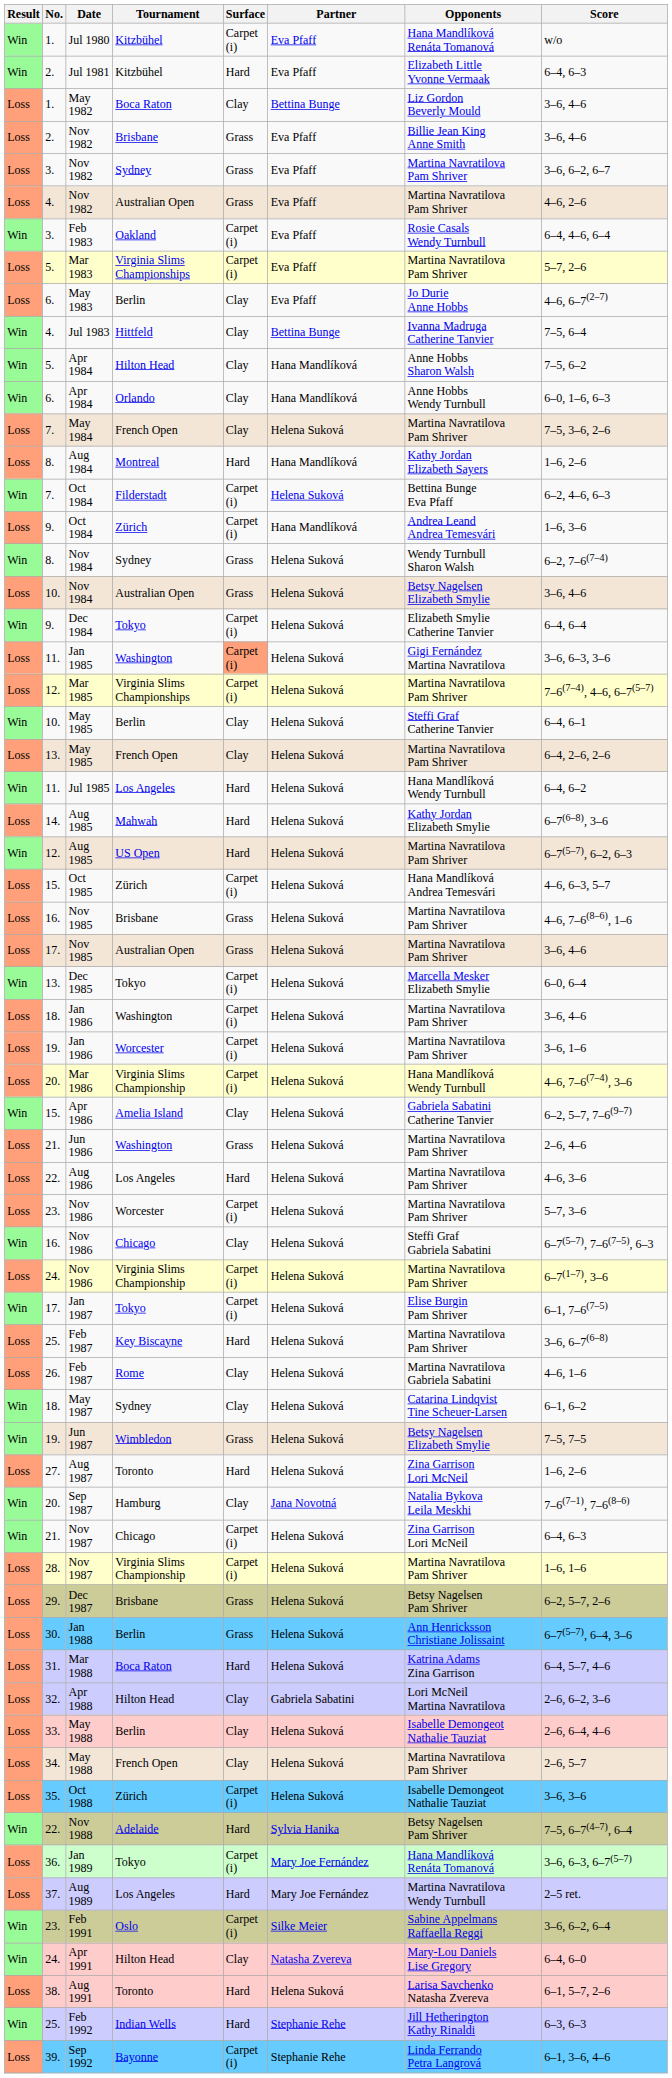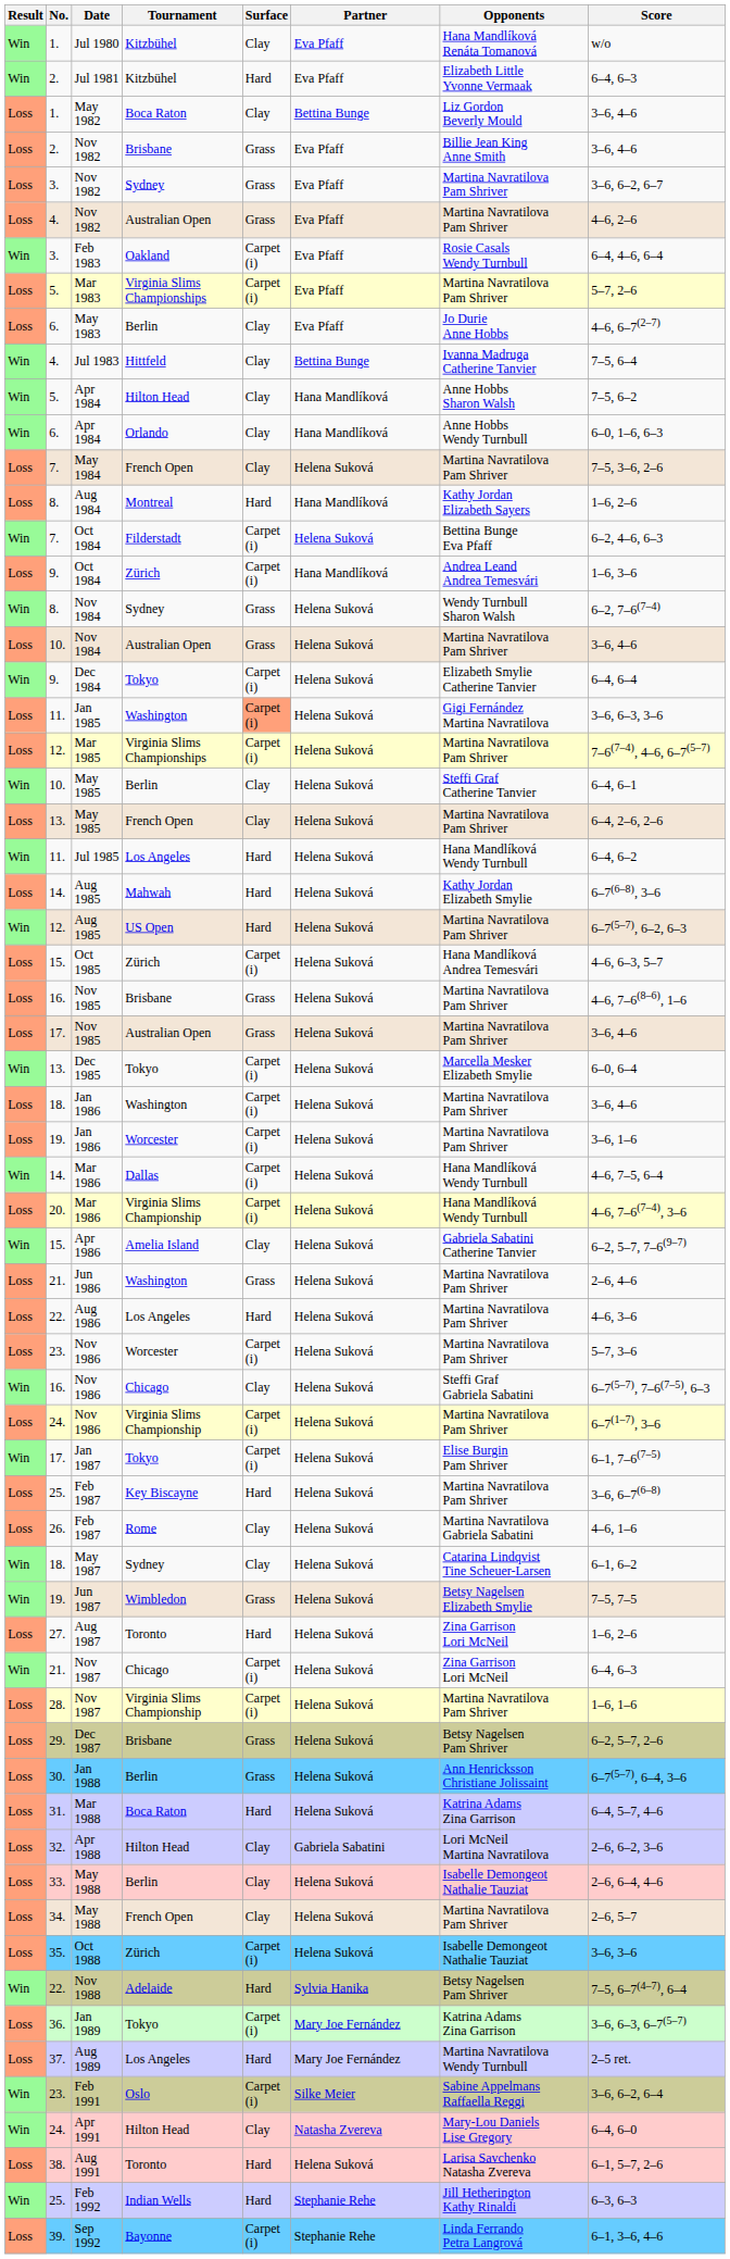 <table class="sortable wikitable">
 <tr>
 <th>Result</th>
 <th style="width:20px" class="unsortable">No.</th>
 <th style="width:55px">Date</th>
 <th style="width:140px">Tournament</th>
 <th style="width:50px">Surface</th>
 <th style="width:175px">Partner</th>
 <th style="width:175px">Opponents</th>
 <th style="width:160px" class="unsortable">Score</th>
 </tr>
 <tr>
 <td style="background:#98fb98;">Win</td>
 <td>1.</td>
 <td>Jul 1980</td>
 <td><a href='#'>Kitzbühel</a></td>
-<td>Carpet (i)</td>
+<td>Clay</td>
 <td> <a href='#'>Eva Pfaff</a></td>
 <td> <a href='#'>Hana Mandlíková</a> <br>  <a href='#'>Renáta Tomanová</a></td>
 <td>w/o</td>
 </tr>
 <tr>
 <td style="background:#98fb98;">Win</td>
 <td>2.</td>
 <td>Jul 1981</td>
 <td>Kitzbühel</td>
 <td>Hard</td>
 <td> Eva Pfaff</td>
 <td> <a href='#'>Elizabeth Little</a> <br>  <a href='#'>Yvonne Vermaak</a></td>
 <td>6–4, 6–3</td>
 </tr>
 <tr>
 <td style="background:#ffa07a;">Loss</td>
 <td>1.</td>
 <td>May 1982</td>
 <td><a href='#'>Boca Raton</a></td>
 <td>Clay</td>
 <td> <a href='#'>Bettina Bunge</a></td>
 <td> <a href='#'>Liz Gordon</a> <br>  <a href='#'>Beverly Mould</a></td>
 <td>3–6, 4–6</td>
 </tr>
 <tr>
 <td style="background:#ffa07a;">Loss</td>
 <td>2.</td>
 <td>Nov 1982</td>
 <td><a href='#'>Brisbane</a></td>
 <td>Grass</td>
 <td> Eva Pfaff</td>
 <td> <a href='#'>Billie Jean King</a> <br>  <a href='#'>Anne Smith</a></td>
 <td>3–6, 4–6</td>
 </tr>
 <tr>
 <td style="background:#ffa07a;">Loss</td>
 <td>3.</td>
 <td>Nov 1982</td>
 <td><a href='#'>Sydney</a></td>
 <td>Grass</td>
 <td> Eva Pfaff</td>
 <td> <a href='#'>Martina Navratilova</a> <br>  <a href='#'>Pam Shriver</a></td>
 <td>3–6, 6–2, 6–7</td>
 </tr>
 <tr style="background:#f3e6d7;">
 <td style="background:#ffa07a;">Loss</td>
 <td>4.</td>
 <td>Nov 1982</td>
 <td>Australian Open</td>
 <td>Grass</td>
 <td> Eva Pfaff</td>
 <td> Martina Navratilova <br>  Pam Shriver</td>
 <td>4–6, 2–6</td>
 </tr>
 <tr>
 <td style="background:#98fb98;">Win</td>
 <td>3.</td>
 <td>Feb 1983</td>
 <td><a href='#'>Oakland</a></td>
 <td>Carpet (i)</td>
 <td> Eva Pfaff</td>
 <td> <a href='#'>Rosie Casals</a> <br>  <a href='#'>Wendy Turnbull</a></td>
 <td>6–4, 4–6, 6–4</td>
 </tr>
 <tr bgcolor="#ffffcc">
 <td style="background:#ffa07a;">Loss</td>
 <td>5.</td>
 <td>Mar 1983</td>
 <td><a href='#'>Virginia Slims Championships</a></td>
 <td>Carpet (i)</td>
 <td> Eva Pfaff</td>
 <td> Martina Navratilova <br>  Pam Shriver</td>
 <td>5–7, 2–6</td>
 </tr>
 <tr>
 <td style="background:#ffa07a;">Loss</td>
 <td>6.</td>
 <td>May 1983</td>
 <td>Berlin</td>
 <td>Clay</td>
 <td> Eva Pfaff</td>
 <td> <a href='#'>Jo Durie</a> <br>  <a href='#'>Anne Hobbs</a></td>
 <td>4–6, 6–7<sup>(2–7)</sup></td>
 </tr>
 <tr>
 <td style="background:#98fb98;">Win</td>
 <td>4.</td>
 <td>Jul 1983</td>
 <td><a href='#'>Hittfeld</a></td>
 <td>Clay</td>
 <td> <a href='#'>Bettina Bunge</a></td>
 <td> <a href='#'>Ivanna Madruga</a> <br>  <a href='#'>Catherine Tanvier</a></td>
 <td>7–5, 6–4</td>
 </tr>
 <tr>
 <td style="background:#98fb98;">Win</td>
 <td>5.</td>
 <td>Apr 1984</td>
 <td><a href='#'>Hilton Head</a></td>
 <td>Clay</td>
 <td> Hana Mandlíková</td>
 <td> Anne Hobbs <br>  <a href='#'>Sharon Walsh</a></td>
 <td>7–5, 6–2</td>
 </tr>
 <tr>
 <td style="background:#98fb98;">Win</td>
 <td>6.</td>
 <td>Apr 1984</td>
 <td><a href='#'>Orlando</a></td>
 <td>Clay</td>
 <td> Hana Mandlíková</td>
 <td> Anne Hobbs <br>  Wendy Turnbull</td>
 <td>6–0, 1–6, 6–3</td>
 </tr>
 <tr style="background:#f3e6d7;">
 <td style="background:#ffa07a;">Loss</td>
 <td>7.</td>
 <td>May 1984</td>
 <td>French Open</td>
 <td>Clay</td>
 <td> Helena Suková</td>
 <td> Martina Navratilova <br>  Pam Shriver</td>
 <td>7–5, 3–6, 2–6</td>
 </tr>
 <tr>
 <td style="background:#ffa07a;">Loss</td>
 <td>8.</td>
 <td>Aug 1984</td>
 <td><a href='#'>Montreal</a></td>
 <td>Hard</td>
 <td> Hana Mandlíková</td>
 <td> <a href='#'>Kathy Jordan</a> <br>  <a href='#'>Elizabeth Sayers</a></td>
 <td>1–6, 2–6</td>
 </tr>
 <tr>
 <td style="background:#98fb98;">Win</td>
 <td>7.</td>
 <td>Oct 1984</td>
 <td><a href='#'>Filderstadt</a></td>
 <td>Carpet (i)</td>
 <td> <a href='#'>Helena Suková</a></td>
 <td> Bettina Bunge <br>  Eva Pfaff</td>
 <td>6–2, 4–6, 6–3</td>
 </tr>
 <tr>
 <td style="background:#ffa07a;">Loss</td>
 <td>9.</td>
 <td>Oct 1984</td>
 <td><a href='#'>Zürich</a></td>
 <td>Carpet (i)</td>
 <td> Hana Mandlíková</td>
 <td> <a href='#'>Andrea Leand</a> <br>  <a href='#'>Andrea Temesvári</a></td>
 <td>1–6, 3–6</td>
 </tr>
 <tr>
 <td style="background:#98fb98;">Win</td>
 <td>8.</td>
 <td>Nov 1984</td>
 <td>Sydney</td>
 <td>Grass</td>
 <td> Helena Suková</td>
 <td> Wendy Turnbull <br>  Sharon Walsh</td>
 <td>6–2, 7–6<sup>(7–4)</sup></td>
 </tr>
 <tr style="background:#f3e6d7;">
 <td style="background:#ffa07a;">Loss</td>
 <td>10.</td>
 <td>Nov 1984</td>
 <td>Australian Open</td>
 <td>Grass</td>
 <td> Helena Suková</td>
-<td> <a href='#'>Betsy Nagelsen</a> <br>  <a href='#'>Elizabeth Smylie</a></td>
+<td> Martina Navratilova <br>  Pam Shriver</td>
 <td>3–6, 4–6</td>
 </tr>
 <tr>
 <td style="background:#98fb98;">Win</td>
 <td>9.</td>
 <td>Dec 1984</td>
 <td><a href='#'>Tokyo</a></td>
 <td>Carpet (i)</td>
 <td> Helena Suková</td>
 <td> Elizabeth Smylie <br>  Catherine Tanvier</td>
 <td>6–4, 6–4</td>
 </tr>
 <tr>
 <td style="background:#ffa07a;">Loss</td>
 <td>11.</td>
 <td>Jan 1985</td>
 <td><a href='#'>Washington</a></td>
 <td style="background: lightsalmon;">Carpet (i)</td>
 <td> Helena Suková</td>
 <td> <a href='#'>Gigi Fernández</a> <br>  Martina Navratilova</td>
 <td>3–6, 6–3, 3–6</td>
 </tr>
 <tr bgcolor="#ffffcc">
 <td style="background:#ffa07a;">Loss</td>
 <td>12.</td>
 <td>Mar 1985</td>
 <td>Virginia Slims Championships</td>
 <td>Carpet (i)</td>
 <td> Helena Suková</td>
 <td> Martina Navratilova <br>  Pam Shriver</td>
 <td>7–6<sup>(7–4)</sup>, 4–6, 6–7<sup>(5–7)</sup></td>
 </tr>
 <tr>
 <td style="background:#98fb98;">Win</td>
 <td>10.</td>
 <td>May 1985</td>
 <td>Berlin</td>
 <td>Clay</td>
 <td> Helena Suková</td>
 <td> <a href='#'>Steffi Graf</a> <br>  Catherine Tanvier</td>
 <td>6–4, 6–1</td>
 </tr>
 <tr style="background:#f3e6d7;">
 <td style="background:#ffa07a;">Loss</td>
 <td>13.</td>
 <td>May 1985</td>
 <td>French Open</td>
 <td>Clay</td>
 <td> Helena Suková</td>
 <td> Martina Navratilova <br>  Pam Shriver</td>
 <td>6–4, 2–6, 2–6</td>
 </tr>
 <tr>
 <td style="background:#98fb98;">Win</td>
 <td>11.</td>
 <td>Jul 1985</td>
 <td><a href='#'>Los Angeles</a></td>
 <td>Hard</td>
 <td> Helena Suková</td>
 <td> Hana Mandlíková <br>  Wendy Turnbull</td>
 <td>6–4, 6–2</td>
 </tr>
 <tr>
 <td style="background:#ffa07a;">Loss</td>
 <td>14.</td>
 <td>Aug 1985</td>
 <td><a href='#'>Mahwah</a></td>
 <td>Hard</td>
 <td> Helena Suková</td>
 <td> <a href='#'>Kathy Jordan</a> <br>  Elizabeth Smylie</td>
 <td>6–7<sup>(6–8)</sup>, 3–6</td>
 </tr>
 <tr style="background:#f3e6d7;">
 <td style="background:#98fb98;">Win</td>
 <td>12.</td>
 <td>Aug 1985</td>
 <td><a href='#'>US Open</a></td>
 <td>Hard</td>
 <td> Helena Suková</td>
 <td> Martina Navratilova <br>  Pam Shriver</td>
 <td>6–7<sup>(5–7)</sup>, 6–2, 6–3</td>
 </tr>
 <tr>
 <td style="background:#ffa07a;">Loss</td>
 <td>15.</td>
 <td>Oct 1985</td>
 <td>Zürich</td>
 <td>Carpet (i)</td>
 <td> Helena Suková</td>
 <td> Hana Mandlíková <br>  Andrea Temesvári</td>
 <td>4–6, 6–3, 5–7</td>
 </tr>
 <tr>
 <td style="background:#ffa07a;">Loss</td>
 <td>16.</td>
 <td>Nov 1985</td>
 <td>Brisbane</td>
 <td>Grass</td>
 <td> Helena Suková</td>
 <td> Martina Navratilova <br>  Pam Shriver</td>
 <td>4–6, 7–6<sup>(8–6)</sup>, 1–6</td>
 </tr>
 <tr style="background:#f3e6d7;">
 <td style="background:#ffa07a;">Loss</td>
 <td>17.</td>
 <td>Nov 1985</td>
 <td>Australian Open</td>
 <td>Grass</td>
 <td> Helena Suková</td>
 <td> Martina Navratilova <br>  Pam Shriver</td>
 <td>3–6, 4–6</td>
 </tr>
 <tr>
 <td style="background:#98fb98;">Win</td>
 <td>13.</td>
 <td>Dec 1985</td>
 <td>Tokyo</td>
 <td>Carpet (i)</td>
 <td> Helena Suková</td>
 <td> <a href='#'>Marcella Mesker</a> <br>  Elizabeth Smylie</td>
 <td>6–0, 6–4</td>
 </tr>
 <tr>
 <td style="background:#ffa07a;">Loss</td>
 <td>18.</td>
 <td>Jan 1986</td>
 <td>Washington</td>
 <td>Carpet (i)</td>
 <td> Helena Suková</td>
 <td> Martina Navratilova <br>  Pam Shriver</td>
 <td>3–6, 4–6</td>
 </tr>
 <tr>
 <td style="background:#ffa07a;">Loss</td>
 <td>19.</td>
 <td>Jan 1986</td>
 <td><a href='#'>Worcester</a></td>
 <td>Carpet (i)</td>
 <td> Helena Suková</td>
 <td> Martina Navratilova <br>  Pam Shriver</td>
 <td>3–6, 1–6</td>
 </tr>
+<tr>
+<td style="background:#98fb98;">Win</td>
+<td>14.</td>
+<td>Mar 1986</td>
+<td><a href='#'>Dallas</a></td>
+<td>Carpet (i)</td>
+<td> Helena Suková</td>
+<td> Hana Mandlíková <br>  Wendy Turnbull</td>
+<td>4–6, 7–5, 6–4</td>
+</tr>
 <tr bgcolor="#ffffcc">
 <td style="background:#ffa07a;">Loss</td>
 <td>20.</td>
 <td>Mar 1986</td>
 <td>Virginia Slims Championship</td>
 <td>Carpet (i)</td>
 <td> Helena Suková</td>
 <td> Hana Mandlíková <br>  Wendy Turnbull</td>
 <td>4–6, 7–6<sup>(7–4)</sup>, 3–6</td>
 </tr>
 <tr>
 <td style="background:#98fb98;">Win</td>
 <td>15.</td>
 <td>Apr 1986</td>
 <td><a href='#'>Amelia Island</a></td>
 <td>Clay</td>
 <td> Helena Suková</td>
 <td> <a href='#'>Gabriela Sabatini</a> <br>  Catherine Tanvier</td>
 <td>6–2, 5–7, 7–6<sup>(9–7)</sup></td>
 </tr>
 <tr>
 <td style="background:#ffa07a;">Loss</td>
 <td>21.</td>
 <td>Jun 1986</td>
 <td><a href='#'>Washington</a></td>
 <td>Grass</td>
 <td> Helena Suková</td>
 <td> Martina Navratilova <br>  Pam Shriver</td>
 <td>2–6, 4–6</td>
 </tr>
 <tr>
 <td style="background:#ffa07a;">Loss</td>
 <td>22.</td>
 <td>Aug 1986</td>
 <td>Los Angeles</td>
 <td>Hard</td>
 <td> Helena Suková</td>
 <td> Martina Navratilova <br>  Pam Shriver</td>
 <td>4–6, 3–6</td>
 </tr>
 <tr>
 <td style="background:#ffa07a;">Loss</td>
 <td>23.</td>
 <td>Nov 1986</td>
 <td>Worcester</td>
 <td>Carpet (i)</td>
 <td> Helena Suková</td>
 <td> Martina Navratilova <br>  Pam Shriver</td>
 <td>5–7, 3–6</td>
 </tr>
 <tr>
 <td style="background:#98fb98;">Win</td>
 <td>16.</td>
 <td>Nov 1986</td>
 <td><a href='#'>Chicago</a></td>
 <td>Clay</td>
 <td> Helena Suková</td>
 <td> Steffi Graf <br>  Gabriela Sabatini</td>
 <td>6–7<sup>(5–7)</sup>, 7–6<sup>(7–5)</sup>, 6–3</td>
 </tr>
 <tr bgcolor="#ffffcc">
 <td style="background:#ffa07a;">Loss</td>
 <td>24.</td>
 <td>Nov 1986</td>
 <td>Virginia Slims Championship</td>
 <td>Carpet (i)</td>
 <td> Helena Suková</td>
 <td> Martina Navratilova <br>  Pam Shriver</td>
 <td>6–7<sup>(1–7)</sup>, 3–6</td>
 </tr>
 <tr>
 <td style="background:#98fb98;">Win</td>
 <td>17.</td>
 <td>Jan 1987</td>
 <td><a href='#'>Tokyo</a></td>
 <td>Carpet (i)</td>
 <td> Helena Suková</td>
 <td> <a href='#'>Elise Burgin</a> <br>  Pam Shriver</td>
 <td>6–1, 7–6<sup>(7–5)</sup></td>
 </tr>
 <tr>
 <td style="background:#ffa07a;">Loss</td>
 <td>25.</td>
 <td>Feb 1987</td>
 <td><a href='#'>Key Biscayne</a></td>
 <td>Hard</td>
 <td> Helena Suková</td>
 <td> Martina Navratilova <br>  Pam Shriver</td>
 <td>3–6, 6–7<sup>(6–8)</sup></td>
 </tr>
 <tr>
 <td style="background:#ffa07a;">Loss</td>
 <td>26.</td>
 <td>Feb 1987</td>
 <td><a href='#'>Rome</a></td>
 <td>Clay</td>
 <td> Helena Suková</td>
 <td> Martina Navratilova <br>  Gabriela Sabatini</td>
 <td>4–6, 1–6</td>
 </tr>
 <tr>
 <td style="background:#98fb98;">Win</td>
 <td>18.</td>
 <td>May 1987</td>
 <td>Sydney</td>
 <td>Clay</td>
 <td> Helena Suková</td>
 <td> <a href='#'>Catarina Lindqvist</a> <br>  <a href='#'>Tine Scheuer-Larsen</a></td>
 <td>6–1, 6–2</td>
 </tr>
 <tr style="background:#f3e6d7;">
 <td style="background:#98fb98;">Win</td>
 <td>19.</td>
 <td>Jun 1987</td>
 <td><a href='#'>Wimbledon</a></td>
 <td>Grass</td>
 <td> Helena Suková</td>
 <td> <a href='#'>Betsy Nagelsen</a> <br>  <a href='#'>Elizabeth Smylie</a></td>
 <td>7–5, 7–5</td>
 </tr>
 <tr>
 <td style="background:#ffa07a;">Loss</td>
 <td>27.</td>
 <td>Aug 1987</td>
 <td>Toronto</td>
 <td>Hard</td>
 <td> Helena Suková</td>
 <td> <a href='#'>Zina Garrison</a> <br>  <a href='#'>Lori McNeil</a></td>
 <td>1–6, 2–6</td>
 </tr>
 <tr>
 <td style="background:#98fb98;">Win</td>
-<td>20.</td>
-<td>Sep 1987</td>
-<td>Hamburg</td>
-<td>Clay</td>
-<td> <a href='#'>Jana Novotná</a></td>
-<td> <a href='#'>Natalia Bykova</a> <br>  <a href='#'>Leila Meskhi</a></td>
-<td>7–6<sup>(7–1)</sup>, 7–6<sup>(8–6)</sup></td>
-</tr>
-<tr>
-<td style="background:#98fb98;">Win</td>
 <td>21.</td>
 <td>Nov 1987</td>
 <td>Chicago</td>
 <td>Carpet (i)</td>
 <td> Helena Suková</td>
 <td> <a href='#'>Zina Garrison</a> <br>  Lori McNeil</td>
 <td>6–4, 6–3</td>
 </tr>
 <tr bgcolor="#ffffcc">
 <td style="background:#ffa07a;">Loss</td>
 <td>28.</td>
 <td>Nov 1987</td>
 <td>Virginia Slims Championship</td>
 <td>Carpet (i)</td>
 <td> Helena Suková</td>
 <td> Martina Navratilova <br>  Pam Shriver</td>
 <td>1–6, 1–6</td>
 </tr>
 <tr style="background:#cc9;">
 <td style="background:#ffa07a;">Loss</td>
 <td>29.</td>
 <td>Dec 1987</td>
 <td>Brisbane</td>
 <td>Grass</td>
 <td> Helena Suková</td>
 <td> Betsy Nagelsen <br>  Pam Shriver</td>
 <td>6–2, 5–7, 2–6</td>
 </tr>
 <tr style="background:#6cf;">
 <td style="background:#ffa07a;">Loss</td>
 <td>30.</td>
 <td>Jan 1988</td>
 <td>Berlin</td>
 <td>Grass</td>
 <td> Helena Suková</td>
 <td> <a href='#'>Ann Henricksson</a> <br>  <a href='#'>Christiane Jolissaint</a></td>
 <td>6–7<sup>(5–7)</sup>, 6–4, 3–6</td>
 </tr>
 <tr style="background:#ccf;">
 <td style="background:#ffa07a;">Loss</td>
 <td>31.</td>
 <td>Mar 1988</td>
 <td><a href='#'>Boca Raton</a></td>
 <td>Hard</td>
 <td> Helena Suková</td>
 <td> <a href='#'>Katrina Adams</a> <br>  Zina Garrison</td>
 <td>6–4, 5–7, 4–6</td>
 </tr>
 <tr style="background:#ccf;">
 <td style="background:#ffa07a;">Loss</td>
 <td>32.</td>
 <td>Apr 1988</td>
 <td>Hilton Head</td>
 <td>Clay</td>
 <td> Gabriela Sabatini</td>
 <td> Lori McNeil <br>  Martina Navratilova</td>
 <td>2–6, 6–2, 3–6</td>
 </tr>
 <tr style="background:#fcc;">
 <td style="background:#ffa07a;">Loss</td>
 <td>33.</td>
 <td>May 1988</td>
 <td>Berlin</td>
 <td>Clay</td>
 <td> Helena Suková</td>
 <td> <a href='#'>Isabelle Demongeot</a> <br>  <a href='#'>Nathalie Tauziat</a></td>
 <td>2–6, 6–4, 4–6</td>
 </tr>
 <tr style="background:#f3e6d7;">
 <td style="background:#ffa07a;">Loss</td>
 <td>34.</td>
 <td>May 1988</td>
 <td>French Open</td>
 <td>Clay</td>
 <td> Helena Suková</td>
 <td> Martina Navratilova <br>  Pam Shriver</td>
 <td>2–6, 5–7</td>
 </tr>
 <tr style="background:#6cf;">
 <td style="background:#ffa07a;">Loss</td>
 <td>35.</td>
 <td>Oct 1988</td>
 <td>Zürich</td>
 <td>Carpet (i)</td>
 <td> Helena Suková</td>
 <td> Isabelle Demongeot <br>  Nathalie Tauziat</td>
 <td>3–6, 3–6</td>
 </tr>
 <tr style="background:#cc9;">
 <td style="background:#98fb98;">Win</td>
 <td>22.</td>
 <td>Nov 1988</td>
 <td><a href='#'>Adelaide</a></td>
 <td>Hard</td>
 <td> <a href='#'>Sylvia Hanika</a></td>
 <td> Betsy Nagelsen <br>  Pam Shriver</td>
 <td>7–5, 6–7<sup>(4–7)</sup>, 6–4</td>
 </tr>
 <tr style="background:#cfc;">
 <td style="background:#ffa07a;">Loss</td>
 <td>36.</td>
 <td>Jan 1989</td>
 <td>Tokyo</td>
 <td>Carpet (i)</td>
 <td> <a href='#'>Mary Joe Fernández</a></td>
-<td> <a href='#'>Hana Mandlíková</a> <br>  <a href='#'>Renáta Tomanová</a></td>
+<td> Katrina Adams <br>  Zina Garrison</td>
 <td>3–6, 6–3, 6–7<sup>(5–7)</sup></td>
 </tr>
 <tr style="background:#ccf;">
 <td style="background:#ffa07a;">Loss</td>
 <td>37.</td>
 <td>Aug 1989</td>
 <td>Los Angeles</td>
 <td>Hard</td>
 <td> Mary Joe Fernández</td>
 <td> Martina Navratilova <br>  Wendy Turnbull</td>
 <td>2–5 ret.</td>
 </tr>
 <tr style="background:#cc9;">
 <td style="background:#98fb98;">Win</td>
 <td>23.</td>
 <td>Feb 1991</td>
 <td><a href='#'>Oslo</a></td>
 <td>Carpet (i)</td>
 <td> <a href='#'>Silke Meier</a></td>
 <td> <a href='#'>Sabine Appelmans</a> <br>  <a href='#'>Raffaella Reggi</a></td>
 <td>3–6, 6–2, 6–4</td>
 </tr>
 <tr style="background:#fcc;">
 <td style="background:#98fb98;">Win</td>
 <td>24.</td>
 <td>Apr 1991</td>
 <td>Hilton Head</td>
 <td>Clay</td>
 <td> <a href='#'>Natasha Zvereva</a></td>
 <td> <a href='#'>Mary-Lou Daniels</a> <br>  <a href='#'>Lise Gregory</a></td>
 <td>6–4, 6–0</td>
 </tr>
 <tr style="background:#fcc;">
 <td style="background:#ffa07a;">Loss</td>
 <td>38.</td>
 <td>Aug 1991</td>
 <td>Toronto</td>
 <td>Hard</td>
 <td> Helena Suková</td>
 <td> <a href='#'>Larisa Savchenko</a> <br>  Natasha Zvereva</td>
 <td>6–1, 5–7, 2–6</td>
 </tr>
 <tr style="background:#ccf;">
 <td style="background:#98fb98;">Win</td>
 <td>25.</td>
 <td>Feb 1992</td>
 <td><a href='#'>Indian Wells</a></td>
 <td>Hard</td>
 <td> <a href='#'>Stephanie Rehe</a></td>
 <td> <a href='#'>Jill Hetherington</a> <br>  <a href='#'>Kathy Rinaldi</a></td>
 <td>6–3, 6–3</td>
 </tr>
 <tr style="background:#6cf;">
 <td style="background:#ffa07a;">Loss</td>
 <td>39.</td>
 <td>Sep 1992</td>
 <td><a href='#'>Bayonne</a></td>
 <td>Carpet (i)</td>
 <td> Stephanie Rehe</td>
 <td> <a href='#'>Linda Ferrando</a> <br>  <a href='#'>Petra Langrová</a></td>
 <td>6–1, 3–6, 4–6</td>
 </tr>
 </table>
